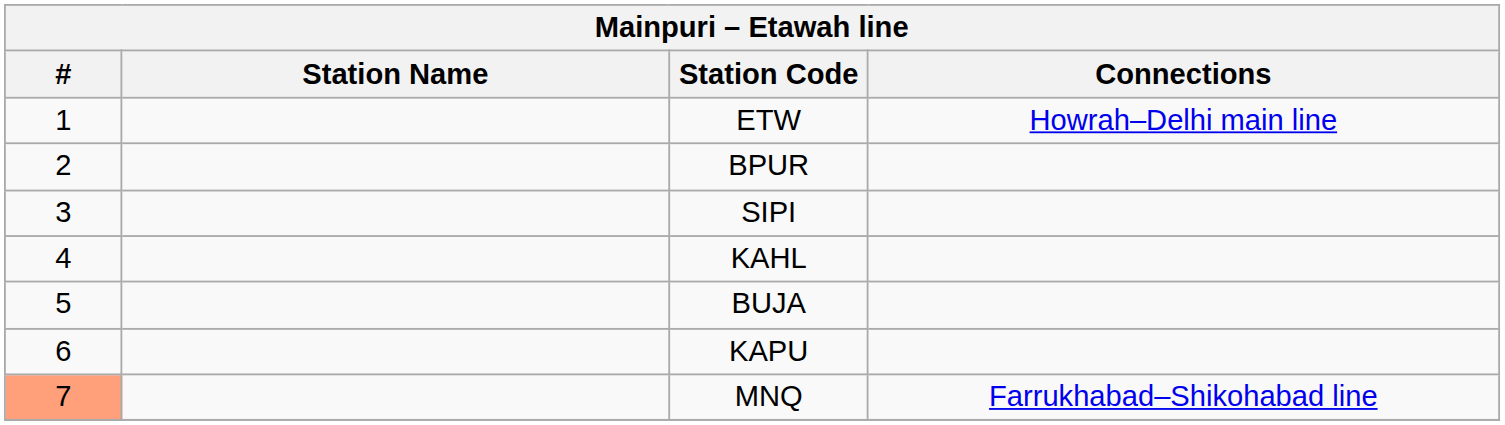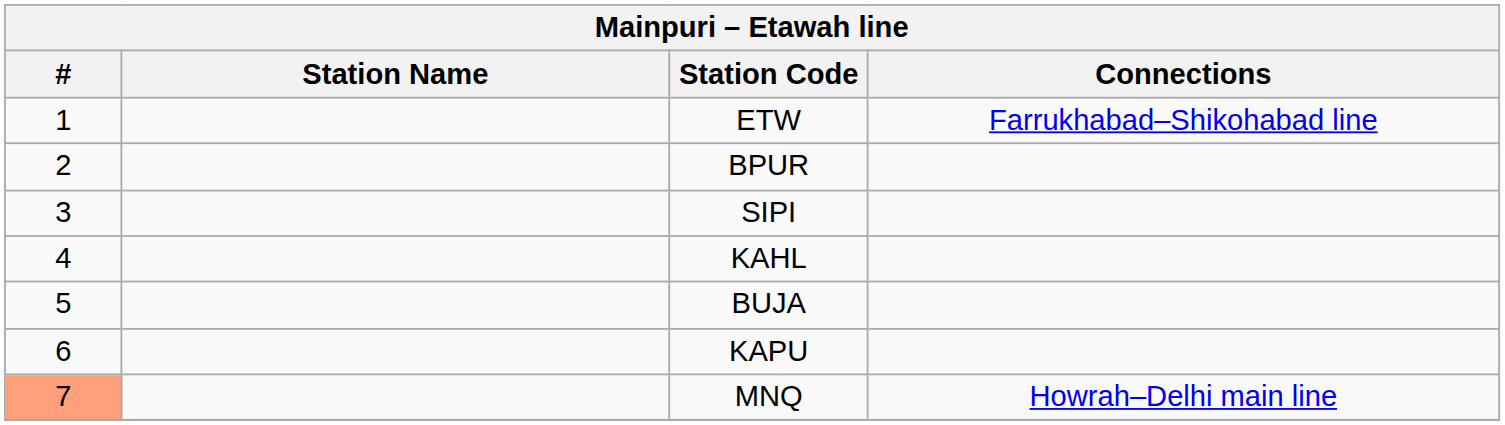 <table class="wikitable sortable"  style="text-align:center; width:65%;">
 <tr>
 <th colspan="4"><span><strong>Mainpuri – Etawah line</strong></span></th>
 </tr>
 <tr>
 <th style="width:1%;">#</th>
 <th style="width:5%;">Station Name</th>
 <th style="width:1%;">Station Code</th>
 <th style="width:5%;">Connections</th>
 </tr>
 <tr>
 <td>1</td>
 <td></td>
 <td>ETW</td>
-<td><a href='#'>Howrah–Delhi main line</a></td>
+<td><a href='#'>Farrukhabad–Shikohabad line</a></td>
 </tr>
 <tr>
 <td>2</td>
 <td></td>
 <td>BPUR</td>
 <td></td>
 </tr>
 <tr>
 <td>3</td>
 <td></td>
 <td>SIPI</td>
 <td></td>
 </tr>
 <tr>
 <td>4</td>
 <td></td>
 <td>KAHL</td>
 <td></td>
 </tr>
 <tr>
 <td>5</td>
 <td></td>
 <td>BUJA</td>
 <td></td>
 </tr>
 <tr>
 <td>6</td>
 <td></td>
 <td>KAPU</td>
 <td></td>
 </tr>
 <tr>
 <td style="background: lightsalmon;">7</td>
 <td></td>
 <td>MNQ</td>
-<td><a href='#'>Farrukhabad–Shikohabad line</a></td>
+<td><a href='#'>Howrah–Delhi main line</a></td>
 </tr>
 <tr>
 </tr>
 </table>
